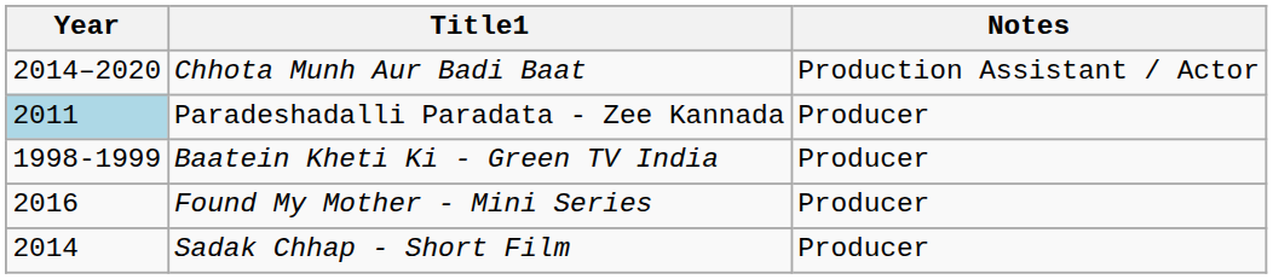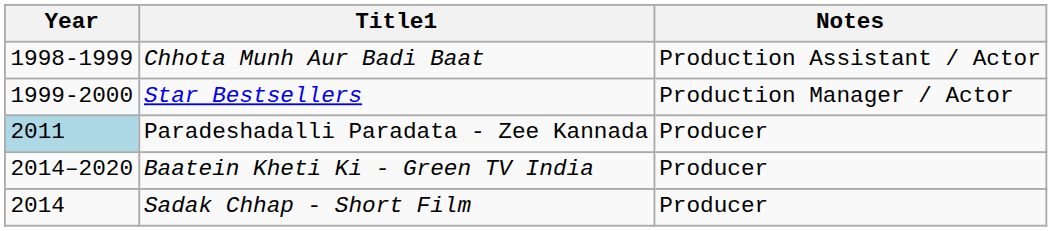 <table class="wikitable sortable" style="font-size: 95%;">
 <tr>
 <th>Year</th>
 <th>Title1</th>
 <th>Notes</th>
 </tr>
 <tr>
-<td>2014–2020</td>
+<td>1998-1999</td>
 <td><em>Chhota Munh Aur Badi Baat</em></td>
 <td>Production Assistant / Actor</td>
+</tr>
+<tr>
+<td>1999-2000</td>
+<td><em><a href='#'>Star Bestsellers</a></em></td>
+<td>Production Manager / Actor</td>
 </tr>
 <tr>
 <td style="background: lightblue;">2011</td>
 <td>Paradeshadalli Paradata - Zee Kannada</td>
 <td>Producer</td>
 </tr>
 <tr>
-<td>1998-1999</td>
+<td>2014–2020</td>
 <td><em>Baatein Kheti Ki - Green TV India</em></td>
-<td>Producer</td>
-</tr>
-<tr>
-<td>2016</td>
-<td><em>Found My Mother - Mini Series</em></td>
 <td>Producer</td>
 </tr>
 <tr>
 <td>2014</td>
 <td><em>Sadak Chhap - Short Film</em></td>
 <td>Producer</td>
 </tr>
 </table>
